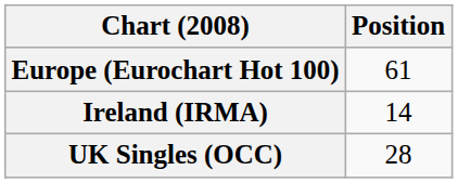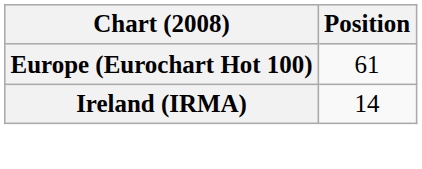 <table class="wikitable sortable plainrowheaders" style="text-align:center">
 <tr>
 <th scope="col">Chart (2008)</th>
 <th scope="col">Position</th>
 </tr>
 <tr>
 <th scope="row">Europe (Eurochart Hot 100)</th>
 <td>61</td>
 </tr>
 <tr>
 <th scope="row">Ireland (IRMA)</th>
 <td>14</td>
 </tr>
-<tr>
-<th scope="row">UK Singles (OCC)</th>
-<td>28</td>
-</tr>
 </table>
